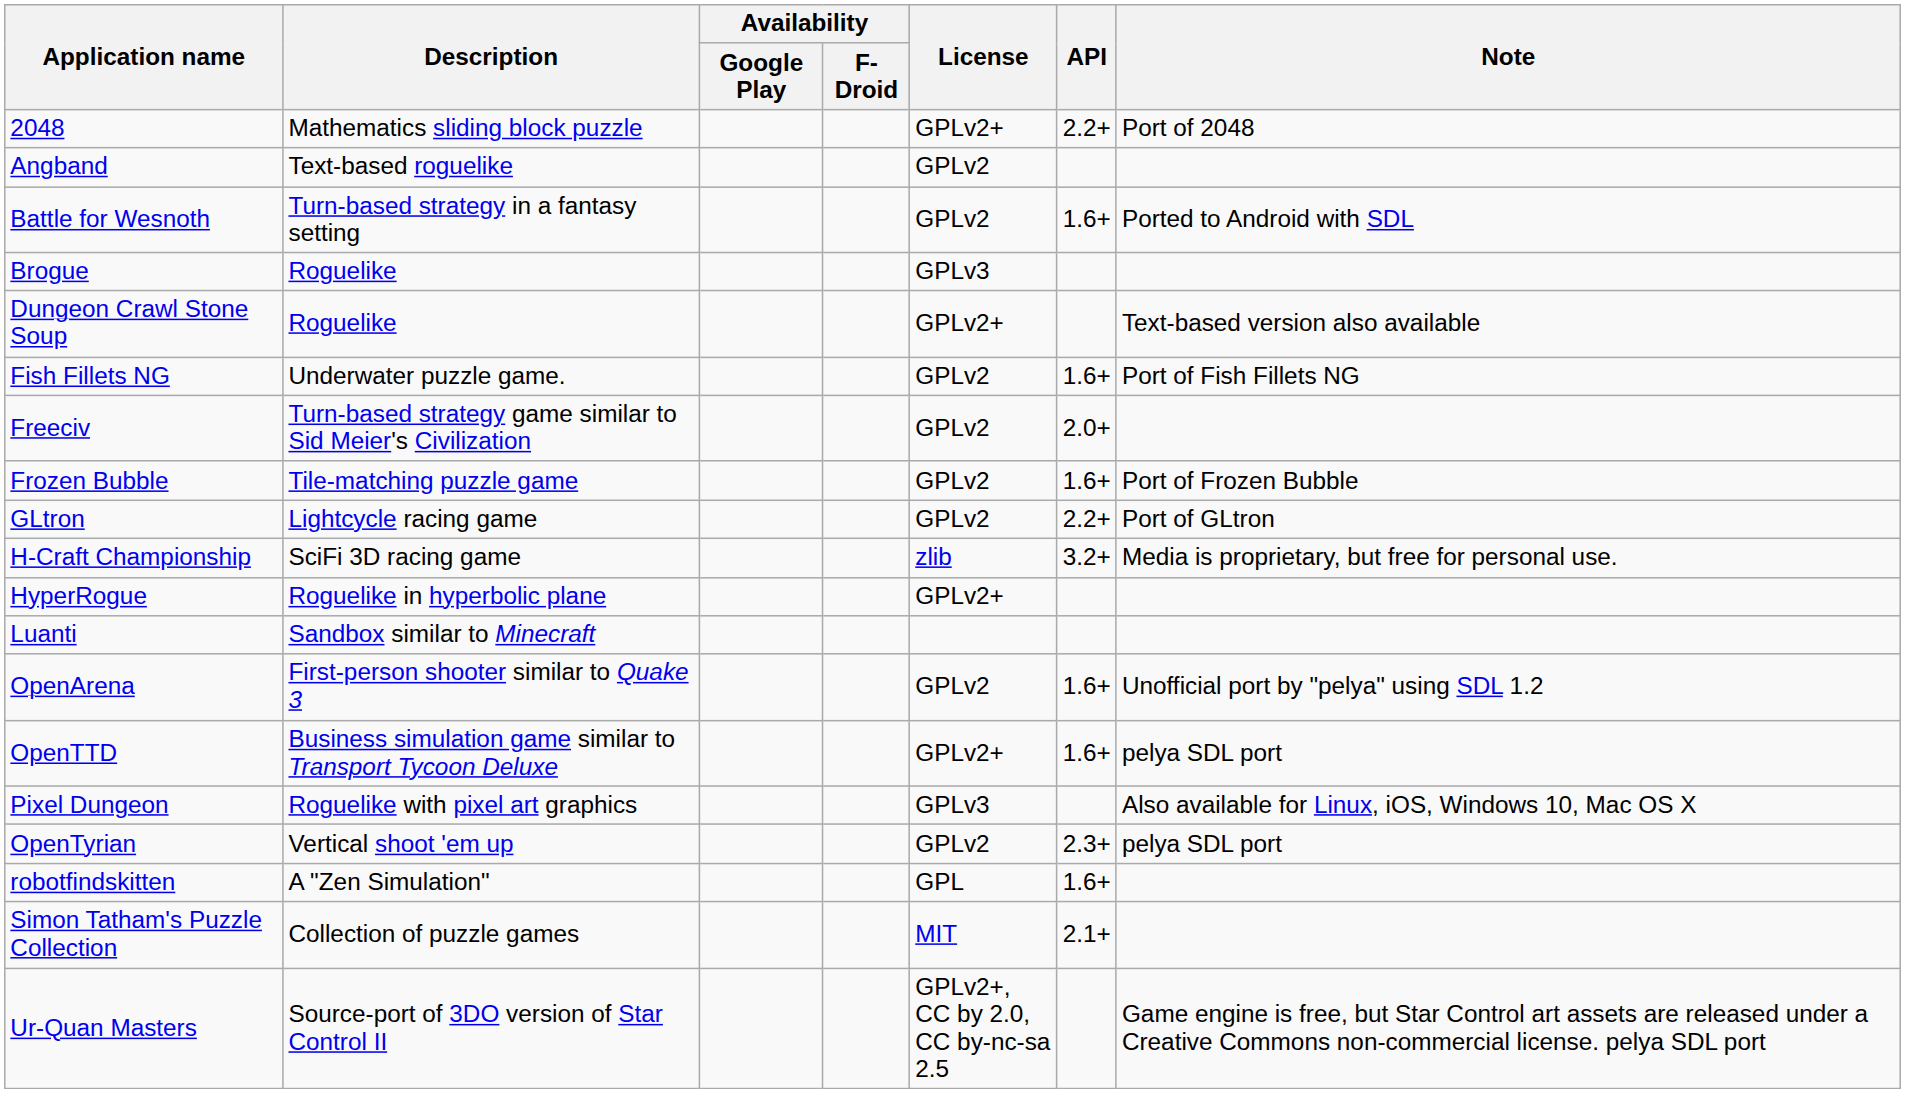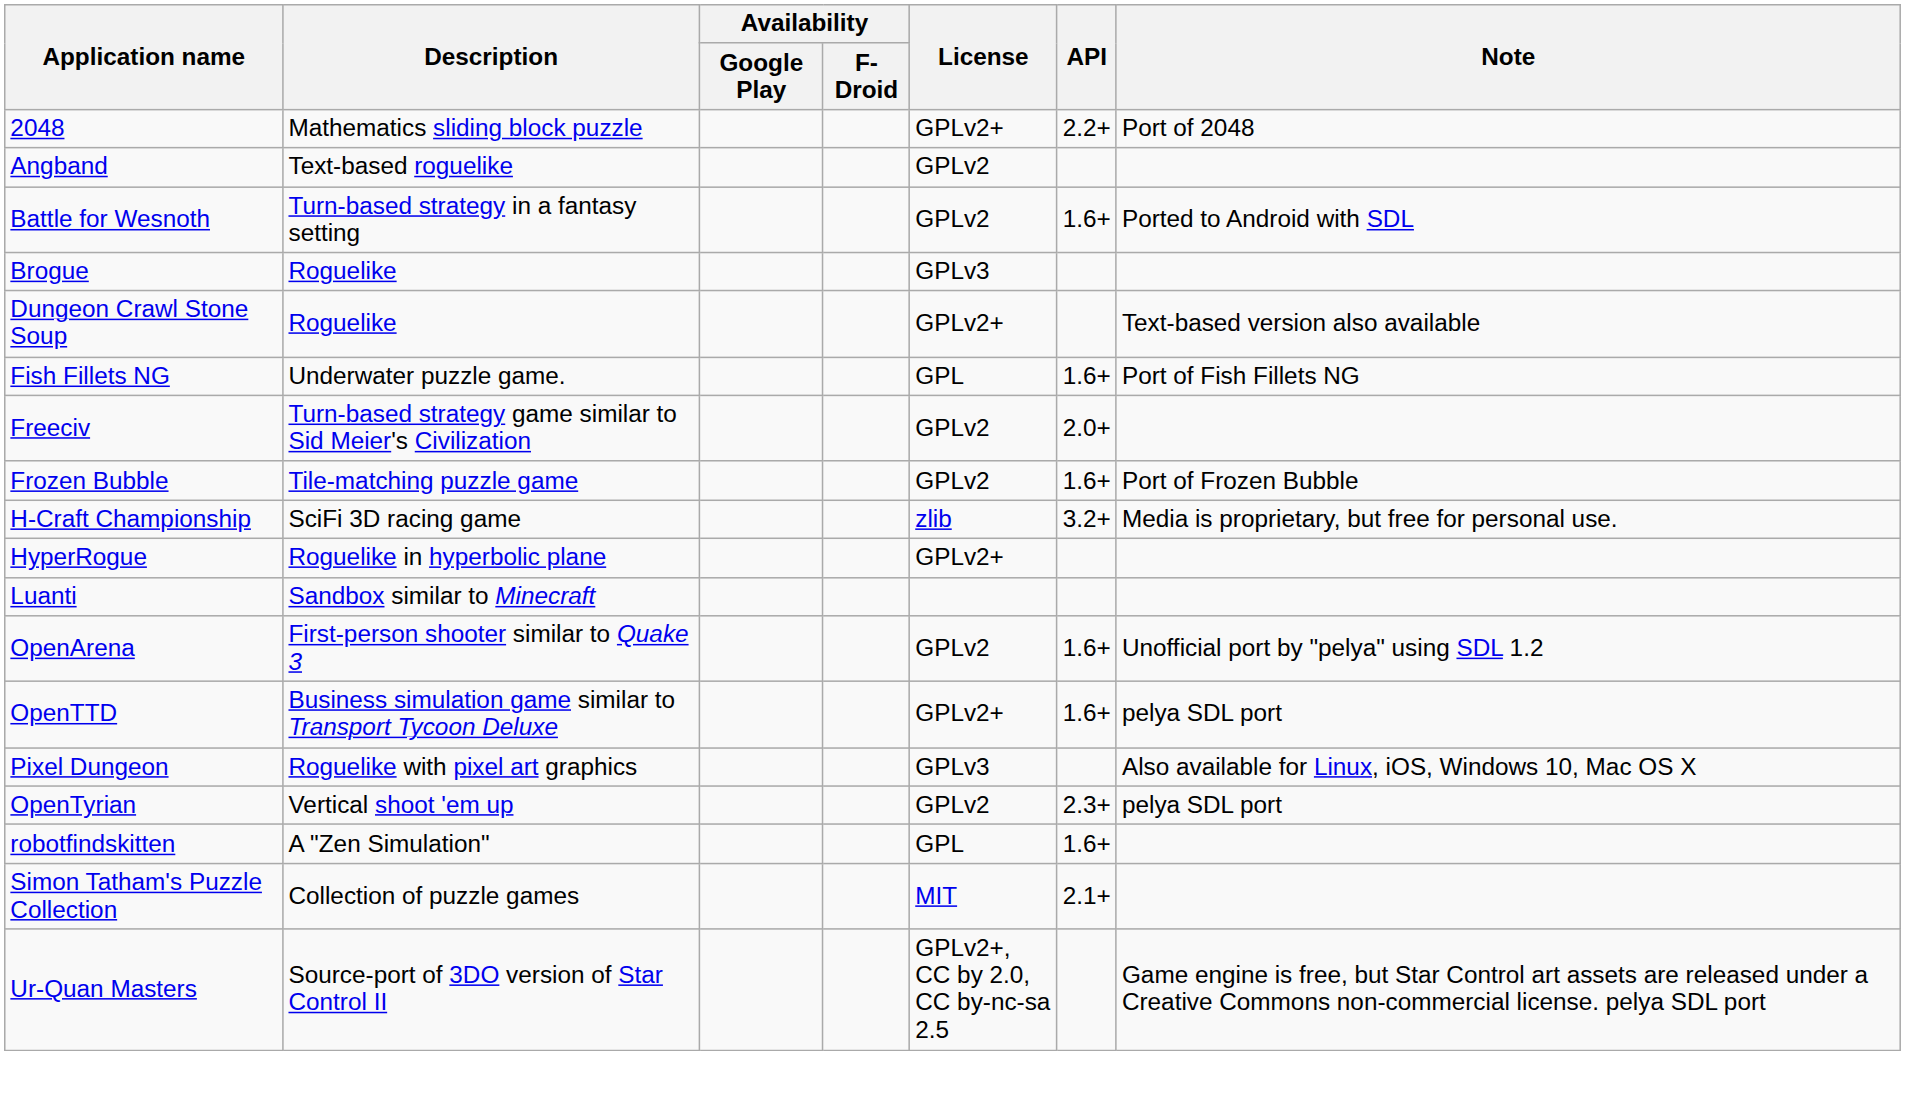 <table class="wikitable">
 <tr>
 <th rowspan="2">Application name</th>
 <th rowspan="2">Description</th>
 <th colspan="2">Availability</th>
 <th rowspan="2">License</th>
 <th rowspan="2">API</th>
 <th rowspan="2">Note</th>
 </tr>
 <tr>
 <th>Google Play</th>
 <th>F-Droid</th>
 </tr>
 <tr>
 <td><a href='#'>2048</a></td>
 <td>Mathematics <a href='#'>sliding block puzzle</a></td>
 <td> </td>
 <td> </td>
 <td>GPLv2+</td>
 <td>2.2+</td>
 <td>Port of 2048</td>
 </tr>
 <tr>
 <td><a href='#'>Angband</a></td>
 <td>Text-based <a href='#'>roguelike</a></td>
 <td></td>
 <td></td>
 <td>GPLv2</td>
 <td></td>
 <td></td>
 </tr>
 <tr>
 <td><a href='#'>Battle for Wesnoth</a></td>
 <td><a href='#'>Turn-based strategy</a> in a fantasy setting</td>
 <td></td>
 <td> </td>
 <td>GPLv2</td>
 <td>1.6+</td>
 <td>Ported to Android with <a href='#'>SDL</a></td>
 </tr>
 <tr>
 <td><a href='#'>Brogue</a></td>
 <td><a href='#'>Roguelike</a></td>
 <td></td>
 <td></td>
 <td>GPLv3</td>
 <td></td>
 <td></td>
 </tr>
 <tr>
 <td><a href='#'>Dungeon Crawl Stone Soup</a></td>
 <td><a href='#'>Roguelike</a></td>
 <td></td>
 <td> </td>
 <td>GPLv2+</td>
 <td></td>
 <td>Text-based version also available</td>
 </tr>
 <tr>
 <td><a href='#'>Fish Fillets NG</a></td>
 <td>Underwater puzzle game.</td>
 <td></td>
 <td> </td>
-<td>GPLv2</td>
+<td>GPL</td>
 <td>1.6+</td>
 <td>Port of Fish Fillets NG</td>
 </tr>
 <tr>
 <td><a href='#'>Freeciv</a></td>
 <td><a href='#'>Turn-based strategy</a> game similar to <a href='#'>Sid Meier</a>'s <a href='#'>Civilization</a></td>
 <td></td>
 <td></td>
 <td>GPLv2</td>
 <td>2.0+</td>
 <td></td>
 </tr>
 <tr>
 <td><a href='#'>Frozen Bubble</a></td>
 <td><a href='#'>Tile-matching</a> <a href='#'>puzzle game</a></td>
 <td></td>
 <td></td>
 <td>GPLv2</td>
 <td>1.6+</td>
 <td>Port of Frozen Bubble</td>
-</tr>
-<tr>
-<td><a href='#'>GLtron</a></td>
-<td><a href='#'>Lightcycle</a> racing game</td>
-<td><br></td>
-<td><br></td>
-<td>GPLv2</td>
-<td>2.2+</td>
-<td>Port of GLtron</td>
 </tr>
 <tr>
 <td><a href='#'>H-Craft Championship</a></td>
 <td>SciFi 3D racing game</td>
 <td></td>
 <td> </td>
 <td><a href='#'>zlib</a></td>
 <td>3.2+</td>
 <td>Media is proprietary, but free for personal use.</td>
 </tr>
 <tr>
 <td><a href='#'>HyperRogue</a></td>
 <td><a href='#'>Roguelike</a> in <a href='#'>hyperbolic plane</a></td>
 <td></td>
 <td></td>
 <td>GPLv2+</td>
 <td></td>
 <td></td>
 </tr>
 <tr>
 <td><a href='#'>Luanti</a></td>
 <td><a href='#'>Sandbox</a> similar to <em><a href='#'>Minecraft</a></em></td>
 <td></td>
 <td> </td>
 <td></td>
 <td></td>
 <td></td>
 </tr>
 <tr>
 <td><a href='#'>OpenArena</a></td>
 <td><a href='#'>First-person shooter</a> similar to <em><a href='#'>Quake 3</a></em> </td>
 <td></td>
 <td> </td>
 <td>GPLv2</td>
 <td>1.6+</td>
 <td>Unofficial port by "pelya" using <a href='#'>SDL</a> 1.2</td>
 </tr>
 <tr>
 <td><a href='#'>OpenTTD</a></td>
 <td><a href='#'>Business simulation game</a> similar to <em><a href='#'>Transport Tycoon Deluxe</a></em></td>
 <td></td>
 <td></td>
 <td>GPLv2+</td>
 <td>1.6+</td>
 <td>pelya SDL port</td>
 </tr>
 <tr>
 <td><a href='#'>Pixel Dungeon</a></td>
 <td><a href='#'>Roguelike</a> with <a href='#'>pixel art</a> graphics</td>
 <td></td>
 <td> </td>
 <td>GPLv3</td>
 <td></td>
 <td>Also available for <a href='#'>Linux</a>, iOS, Windows 10, Mac OS X</td>
 </tr>
 <tr>
 <td><a href='#'>OpenTyrian</a></td>
 <td>Vertical <a href='#'>shoot 'em up</a></td>
 <td></td>
 <td> </td>
 <td>GPLv2</td>
 <td>2.3+</td>
 <td>pelya SDL port</td>
 </tr>
 <tr>
 <td><a href='#'>robotfindskitten</a></td>
 <td>A "Zen Simulation"</td>
 <td></td>
 <td></td>
 <td>GPL</td>
 <td>1.6+</td>
 <td></td>
 </tr>
 <tr>
 <td><a href='#'>Simon Tatham's Puzzle Collection</a></td>
 <td>Collection of puzzle games</td>
 <td><br></td>
 <td><br></td>
 <td><a href='#'>MIT</a></td>
 <td>2.1+</td>
 <td></td>
 </tr>
 <tr>
 <td><a href='#'>Ur-Quan Masters</a></td>
 <td>Source-port of <a href='#'>3DO</a> version of <a href='#'>Star Control II</a></td>
 <td></td>
 <td></td>
 <td>GPLv2+,<br> CC by 2.0,<br>CC by-nc-sa 2.5</td>
 <td></td>
 <td>Game engine is free, but Star Control art assets are released under a Creative Commons non-commercial license. pelya SDL port</td>
 </tr>
 </table>
